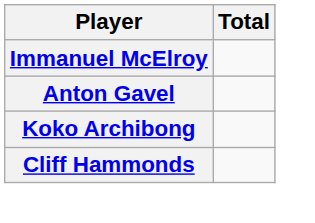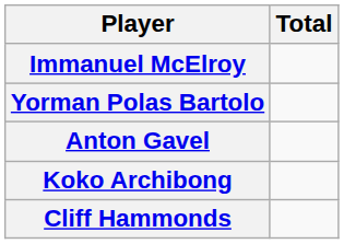 <table class="sortable wikitable plainrowheaders">
 <tr>
 <th scope="col">Player</th>
 <th scope="col">Total</th>
 </tr>
 <tr>
 <th scope="row"><a href='#'>Immanuel McElroy</a></th>
+<td style="text-align:center;"></td>
+</tr>
+<tr>
+<th scope="row"><a href='#'>Yorman Polas Bartolo</a></th>
 <td style="text-align:center;"></td>
 </tr>
 <tr>
 <th scope="row"><a href='#'>Anton Gavel</a></th>
 <td style="text-align:center;"></td>
 </tr>
 <tr>
 <th scope="row"><a href='#'>Koko Archibong</a></th>
 <td style="text-align:center;"></td>
 </tr>
 <tr>
 <th scope="row"><a href='#'>Cliff Hammonds</a></th>
 <td style="text-align:center;"></td>
 </tr>
 </table>
